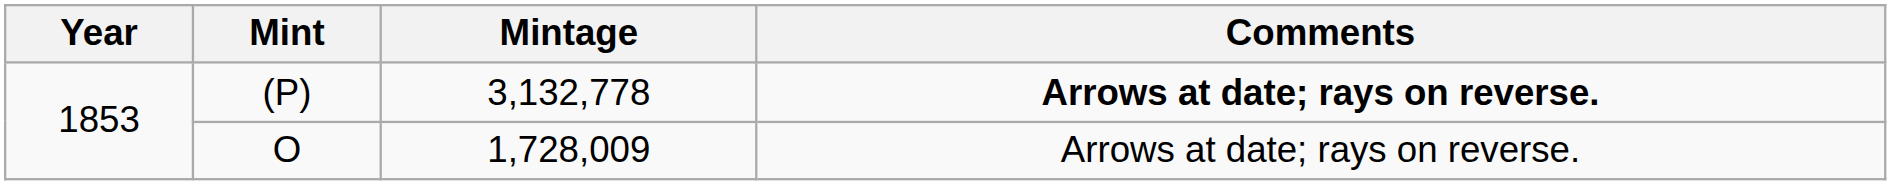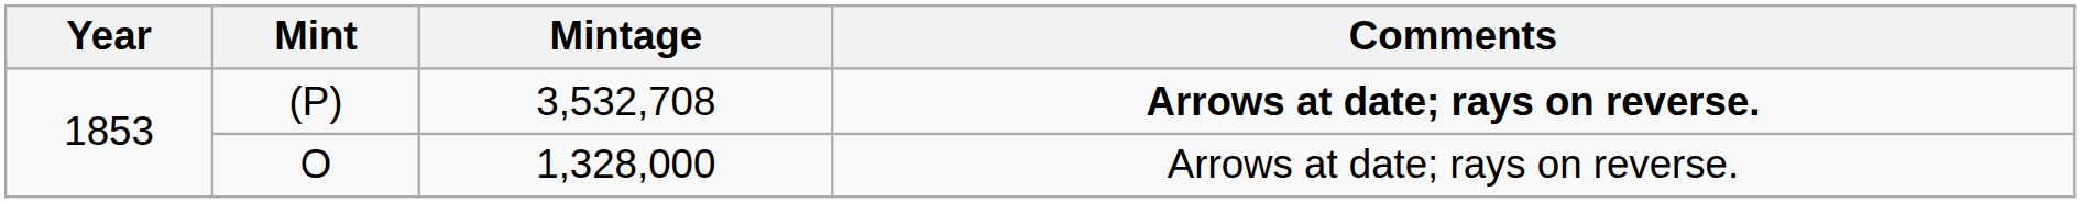 <table class="wikitable sortable" style="min-width:65%; text-align:center;">
 <tr>
 <th width="10%">Year</th>
 <th width="10%">Mint</th>
 <th width="20%">Mintage</th>
 <th width="60%">Comments</th>
 </tr>
 <tr>
 <td rowspan="2">1853</td>
 <td>(P)</td>
-<td>3,132,778</td>
+<td>3,532,708</td>
 <td><strong>Arrows at date; rays on reverse.</strong></td>
 </tr>
 <tr>
 <td>O</td>
-<td>1,728,009</td>
+<td>1,328,000</td>
 <td>Arrows at date; rays on reverse.</td>
 </tr>
 </table>
